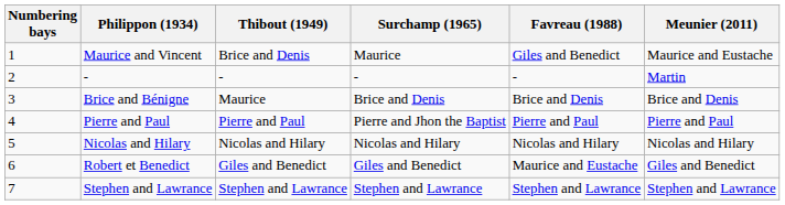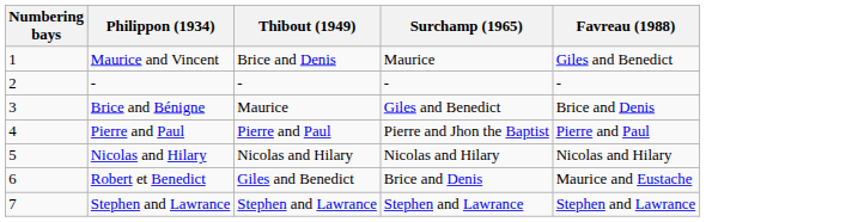 <table class="wikitable">
 <tr>
 <th>Numbering<br>bays</th>
 <th><strong>Philippon (1934)</strong></th>
 <th><strong>Thibout (1949)</strong></th>
 <th><strong>Surchamp (1965)</strong></th>
 <th><strong>Favreau (1988)</strong></th>
-<th><strong>Meunier (2011)</strong></th>
 </tr>
 <tr>
 <td>1</td>
 <td><a href='#'>Maurice</a> and  Vincent</td>
 <td>Brice and  <a href='#'>Denis</a></td>
 <td>Maurice</td>
 <td><a href='#'>Giles</a> and Benedict</td>
-<td>Maurice and Eustache</td>
 </tr>
 <tr>
 <td>2</td>
 <td>-</td>
 <td>-</td>
 <td>-</td>
 <td>-</td>
-<td><a href='#'>Martin</a></td>
 </tr>
 <tr>
 <td>3</td>
 <td><a href='#'>Brice</a> and <a href='#'>Bénigne</a></td>
 <td>Maurice</td>
-<td>Brice and  <a href='#'>Denis</a></td>
-<td>Brice and <a href='#'>Denis</a></td>
+<td><a href='#'>Giles</a> and Benedict</td>
 <td>Brice and <a href='#'>Denis</a></td>
 </tr>
 <tr>
 <td>4</td>
 <td><a href='#'>Pierre</a> and <a href='#'>Paul</a></td>
 <td><a href='#'>Pierre</a> and <a href='#'>Paul</a></td>
 <td>Pierre and Jhon the <a href='#'>Baptist</a></td>
 <td><a href='#'>Pierre</a> and <a href='#'>Paul</a></td>
-<td><a href='#'>Pierre</a> and <a href='#'>Paul</a></td>
 </tr>
 <tr>
 <td>5</td>
 <td><a href='#'>Nicolas</a> and <a href='#'>Hilary</a></td>
-<td>Nicolas and Hilary</td>
 <td>Nicolas and Hilary</td>
 <td>Nicolas and Hilary</td>
 <td>Nicolas and Hilary</td>
 </tr>
 <tr>
 <td>6</td>
 <td><a href='#'>Robert</a> et <a href='#'>Benedict</a></td>
 <td><a href='#'>Giles</a> and Benedict</td>
-<td><a href='#'>Giles</a> and Benedict</td>
+<td>Brice and  <a href='#'>Denis</a></td>
 <td>Maurice and <a href='#'>Eustache</a></td>
-<td><a href='#'>Giles</a> and Benedict</td>
 </tr>
 <tr>
 <td>7</td>
 <td><a href='#'>Stephen</a> and <a href='#'>Lawrance</a></td>
 <td><a href='#'>Stephen</a> and <a href='#'>Lawrance</a></td>
 <td><a href='#'>Stephen</a> and <a href='#'>Lawrance</a></td>
 <td><a href='#'>Stephen</a> and <a href='#'>Lawrance</a></td>
-<td><a href='#'>Stephen</a> and <a href='#'>Lawrance</a></td>
 </tr>
 </table>
